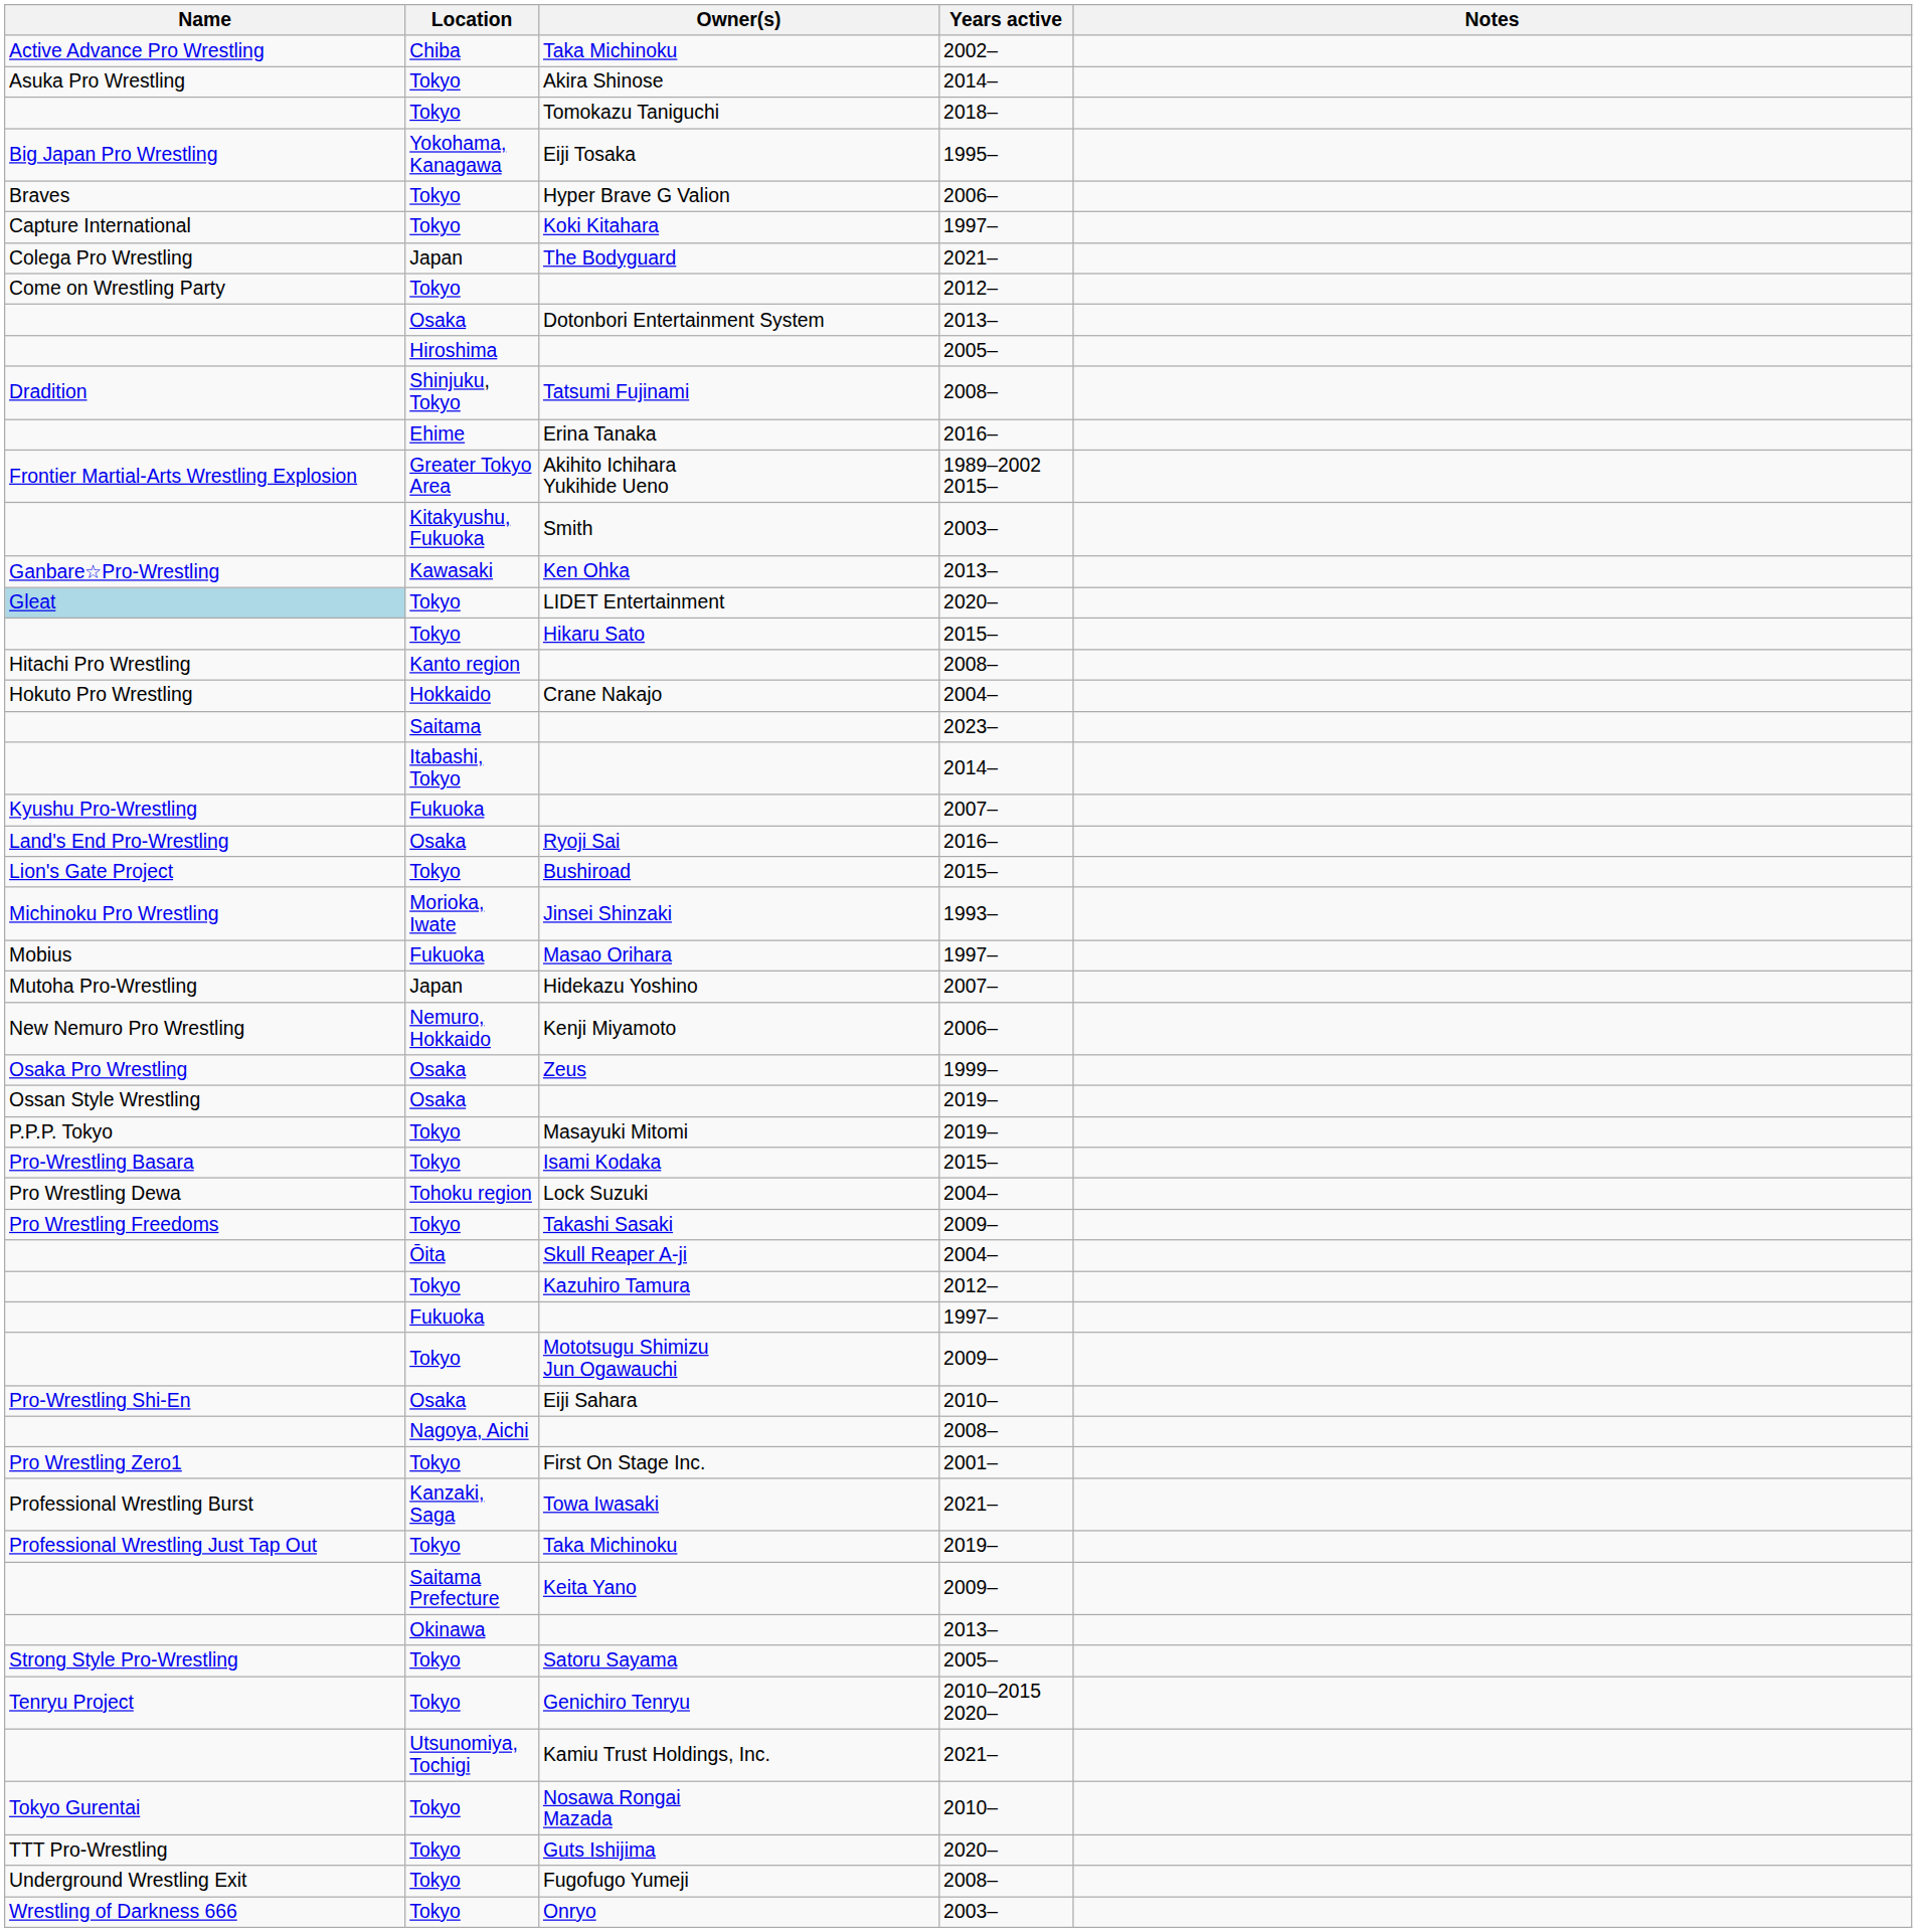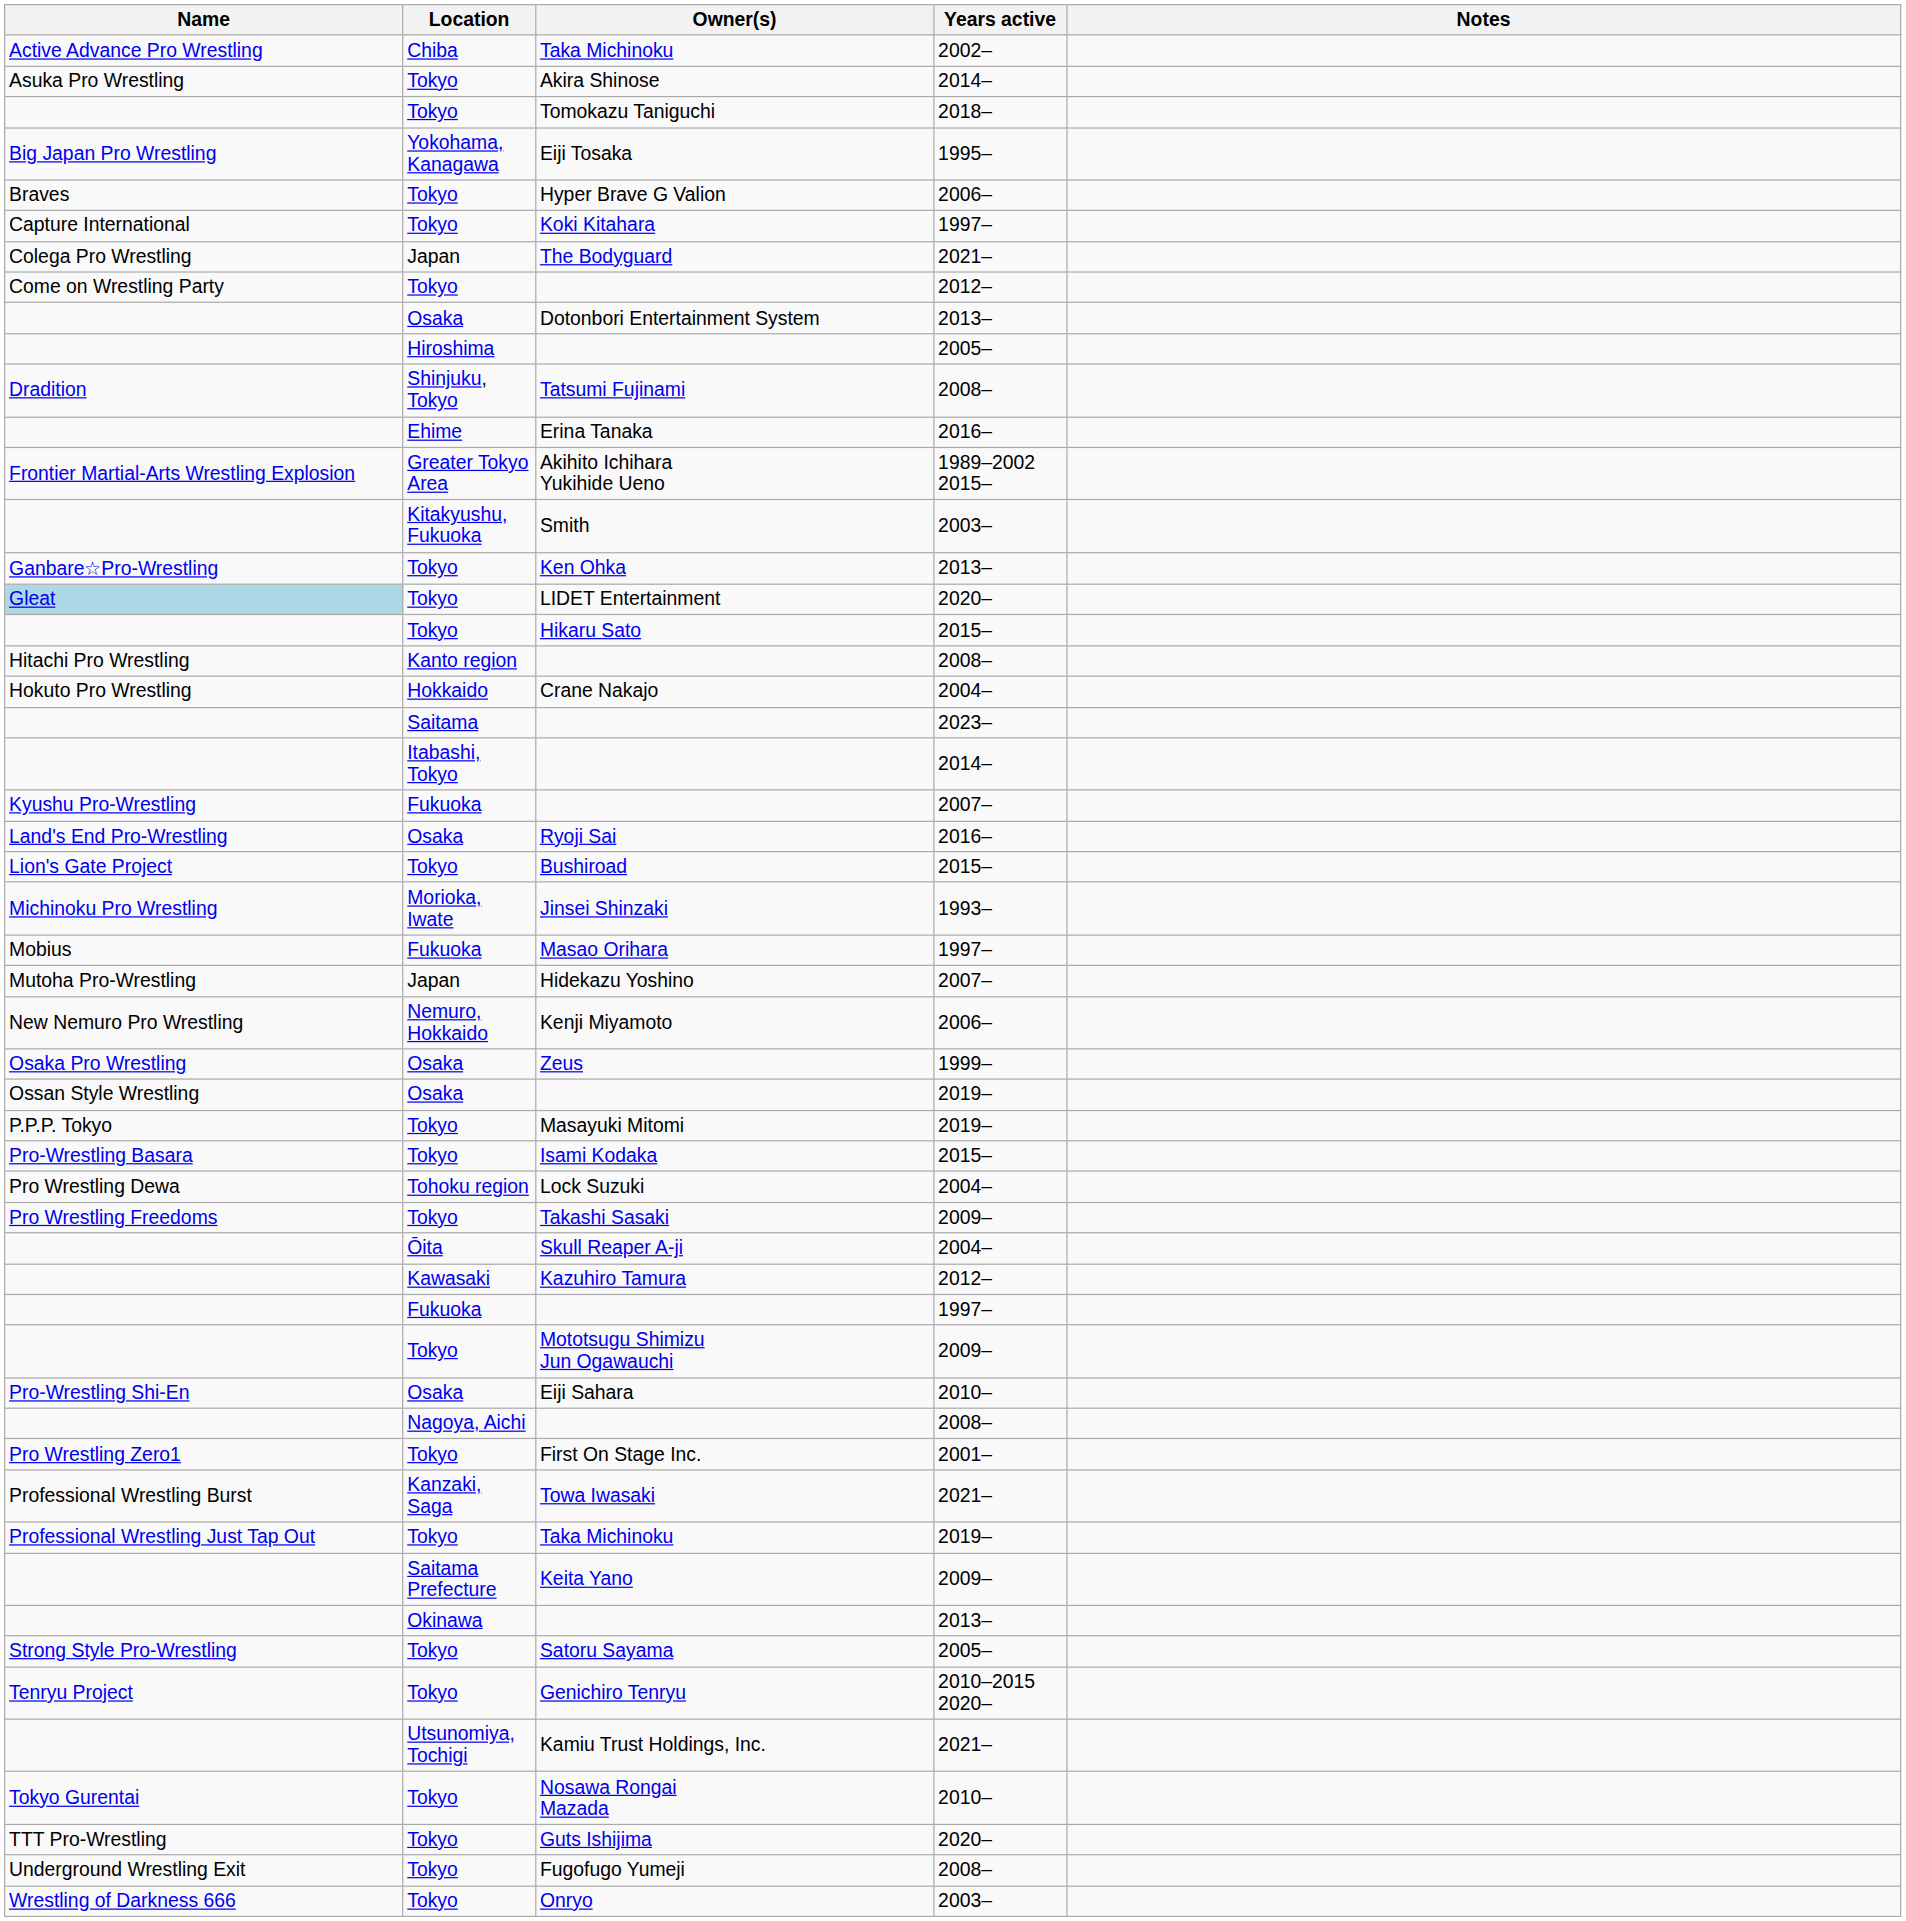 <table class="wikitable sortable">
 <tr>
 <th width="21%">Name</th>
 <th width="7%">Location</th>
 <th width="21%">Owner(s)</th>
 <th width="7%">Years active</th>
 <th width="55%">Notes</th>
 </tr>
 <tr>
 <td><a href='#'>Active Advance Pro Wrestling</a></td>
 <td><a href='#'>Chiba</a></td>
 <td><a href='#'>Taka Michinoku</a></td>
 <td>2002–</td>
 <td></td>
 </tr>
 <tr>
 <td>Asuka Pro Wrestling</td>
 <td><a href='#'>Tokyo</a></td>
 <td>Akira Shinose</td>
 <td>2014–</td>
 <td></td>
 </tr>
 <tr>
 <td></td>
 <td><a href='#'>Tokyo</a></td>
 <td>Tomokazu Taniguchi</td>
 <td>2018–</td>
 <td></td>
 </tr>
 <tr>
 <td><a href='#'>Big Japan Pro Wrestling</a></td>
 <td><a href='#'>Yokohama, Kanagawa</a></td>
 <td>Eiji Tosaka</td>
 <td>1995–</td>
 <td></td>
 </tr>
 <tr>
 <td>Braves</td>
 <td><a href='#'>Tokyo</a></td>
 <td>Hyper Brave G Valion</td>
 <td>2006–</td>
 <td></td>
 </tr>
 <tr>
 <td>Capture International</td>
 <td><a href='#'>Tokyo</a></td>
 <td><a href='#'>Koki Kitahara</a></td>
 <td>1997–</td>
 <td></td>
 </tr>
 <tr>
 <td>Colega Pro Wrestling</td>
 <td>Japan</td>
 <td><a href='#'>The Bodyguard</a></td>
 <td>2021–</td>
 <td></td>
 </tr>
 <tr>
 <td>Come on Wrestling Party</td>
 <td><a href='#'>Tokyo</a></td>
 <td></td>
 <td>2012–</td>
 <td></td>
 </tr>
 <tr>
 <td></td>
 <td><a href='#'>Osaka</a></td>
 <td>Dotonbori Entertainment System</td>
 <td>2013–</td>
 <td></td>
 </tr>
 <tr>
 <td></td>
 <td><a href='#'>Hiroshima</a></td>
 <td></td>
 <td>2005–</td>
 <td></td>
 </tr>
 <tr>
 <td><a href='#'>Dradition</a></td>
 <td><a href='#'>Shinjuku</a>, <a href='#'>Tokyo</a></td>
 <td><a href='#'>Tatsumi Fujinami</a></td>
 <td>2008–</td>
 <td></td>
 </tr>
 <tr>
 <td></td>
 <td><a href='#'>Ehime</a></td>
 <td>Erina Tanaka</td>
 <td>2016–</td>
 <td></td>
 </tr>
 <tr>
 <td><a href='#'>Frontier Martial-Arts Wrestling Explosion</a></td>
 <td><a href='#'>Greater Tokyo Area</a></td>
 <td>Akihito Ichihara<br>Yukihide Ueno</td>
 <td>1989–2002<br>2015–</td>
 <td></td>
 </tr>
 <tr>
 <td></td>
 <td><a href='#'>Kitakyushu, Fukuoka</a></td>
 <td>Smith</td>
 <td>2003–</td>
 <td></td>
 </tr>
 <tr>
 <td><a href='#'>Ganbare☆Pro-Wrestling</a></td>
-<td><a href='#'>Kawasaki</a></td>
+<td><a href='#'>Tokyo</a></td>
 <td><a href='#'>Ken Ohka</a></td>
 <td>2013–</td>
 <td></td>
 </tr>
 <tr>
 <td style="background: lightblue;"><a href='#'>Gleat</a></td>
 <td><a href='#'>Tokyo</a></td>
 <td>LIDET Entertainment</td>
 <td>2020–</td>
 <td></td>
 </tr>
 <tr>
 <td></td>
 <td><a href='#'>Tokyo</a></td>
 <td><a href='#'>Hikaru Sato</a></td>
 <td>2015–</td>
 <td></td>
 </tr>
 <tr>
 <td>Hitachi Pro Wrestling</td>
 <td><a href='#'>Kanto region</a></td>
 <td></td>
 <td>2008–</td>
 <td></td>
 </tr>
 <tr>
 <td>Hokuto Pro Wrestling</td>
 <td><a href='#'>Hokkaido</a></td>
 <td>Crane Nakajo</td>
 <td>2004–</td>
 <td></td>
 </tr>
 <tr>
 <td></td>
 <td><a href='#'>Saitama</a></td>
 <td></td>
 <td>2023–</td>
 <td></td>
 </tr>
 <tr>
 <td></td>
 <td><a href='#'>Itabashi, Tokyo</a></td>
 <td></td>
 <td>2014–</td>
 <td></td>
 </tr>
 <tr>
 <td><a href='#'>Kyushu Pro-Wrestling</a></td>
 <td><a href='#'>Fukuoka</a></td>
 <td></td>
 <td>2007–</td>
 <td></td>
 </tr>
 <tr>
 <td><a href='#'>Land's End Pro-Wrestling</a></td>
 <td><a href='#'>Osaka</a></td>
 <td><a href='#'>Ryoji Sai</a></td>
 <td>2016–</td>
 <td></td>
 </tr>
 <tr>
 <td><a href='#'>Lion's Gate Project</a></td>
 <td><a href='#'>Tokyo</a></td>
 <td><a href='#'>Bushiroad</a></td>
 <td>2015–</td>
 <td></td>
 </tr>
 <tr>
 <td><a href='#'>Michinoku Pro Wrestling</a></td>
 <td><a href='#'>Morioka, Iwate</a></td>
 <td><a href='#'>Jinsei Shinzaki</a></td>
 <td>1993–</td>
 <td></td>
 </tr>
 <tr>
 <td>Mobius</td>
 <td><a href='#'>Fukuoka</a></td>
 <td><a href='#'>Masao Orihara</a></td>
 <td>1997–</td>
 <td></td>
 </tr>
 <tr>
 <td>Mutoha Pro-Wrestling</td>
 <td>Japan</td>
 <td>Hidekazu Yoshino</td>
 <td>2007–</td>
 <td></td>
 </tr>
 <tr>
 <td>New Nemuro Pro Wrestling</td>
 <td><a href='#'>Nemuro, Hokkaido</a></td>
 <td>Kenji Miyamoto</td>
 <td>2006–</td>
 <td></td>
 </tr>
 <tr>
 <td><a href='#'>Osaka Pro Wrestling</a></td>
 <td><a href='#'>Osaka</a></td>
 <td><a href='#'>Zeus</a></td>
 <td>1999–</td>
 <td></td>
 </tr>
 <tr>
 <td>Ossan Style Wrestling</td>
 <td><a href='#'>Osaka</a></td>
 <td></td>
 <td>2019–</td>
 <td></td>
 </tr>
 <tr>
 <td>P.P.P. Tokyo</td>
 <td><a href='#'>Tokyo</a></td>
 <td>Masayuki Mitomi</td>
 <td>2019–</td>
 <td></td>
 </tr>
 <tr>
 <td><a href='#'>Pro-Wrestling Basara</a></td>
 <td><a href='#'>Tokyo</a></td>
 <td><a href='#'>Isami Kodaka</a></td>
 <td>2015–</td>
 <td></td>
 </tr>
 <tr>
 <td>Pro Wrestling Dewa</td>
 <td><a href='#'>Tohoku region</a></td>
 <td>Lock Suzuki</td>
 <td>2004–</td>
 <td></td>
 </tr>
 <tr>
 <td><a href='#'>Pro Wrestling Freedoms</a></td>
 <td><a href='#'>Tokyo</a></td>
 <td><a href='#'>Takashi Sasaki</a></td>
 <td>2009–</td>
 <td></td>
 </tr>
 <tr>
 <td></td>
 <td><a href='#'>Ōita</a></td>
 <td><a href='#'>Skull Reaper A-ji</a></td>
 <td>2004–</td>
 <td></td>
 </tr>
 <tr>
 <td></td>
-<td><a href='#'>Tokyo</a></td>
+<td><a href='#'>Kawasaki</a></td>
 <td><a href='#'>Kazuhiro Tamura</a></td>
 <td>2012–</td>
 <td></td>
 </tr>
 <tr>
 <td></td>
 <td><a href='#'>Fukuoka</a></td>
 <td></td>
 <td>1997–</td>
 <td></td>
 </tr>
 <tr>
 <td></td>
 <td><a href='#'>Tokyo</a></td>
 <td><a href='#'>Mototsugu Shimizu</a><br><a href='#'>Jun Ogawauchi</a></td>
 <td>2009–</td>
 <td></td>
 </tr>
 <tr>
 <td><a href='#'>Pro-Wrestling Shi-En</a></td>
 <td><a href='#'>Osaka</a></td>
 <td>Eiji Sahara</td>
 <td>2010–</td>
 <td></td>
 </tr>
 <tr>
 <td></td>
 <td><a href='#'>Nagoya, Aichi</a></td>
 <td></td>
 <td>2008–</td>
 <td></td>
 </tr>
 <tr>
 <td><a href='#'>Pro Wrestling Zero1</a></td>
 <td><a href='#'>Tokyo</a></td>
 <td>First On Stage Inc.</td>
 <td>2001–</td>
 <td></td>
 </tr>
 <tr>
 <td>Professional Wrestling Burst</td>
 <td><a href='#'>Kanzaki, Saga</a></td>
 <td><a href='#'>Towa Iwasaki</a></td>
 <td>2021–</td>
 <td></td>
 </tr>
 <tr>
 <td><a href='#'>Professional Wrestling Just Tap Out</a></td>
 <td><a href='#'>Tokyo</a></td>
 <td><a href='#'>Taka Michinoku</a></td>
 <td>2019–</td>
 <td></td>
 </tr>
 <tr>
 <td></td>
 <td><a href='#'>Saitama Prefecture</a></td>
 <td><a href='#'>Keita Yano</a></td>
 <td>2009–</td>
 <td></td>
 </tr>
 <tr>
 <td></td>
 <td><a href='#'>Okinawa</a></td>
 <td></td>
 <td>2013–</td>
 <td></td>
 </tr>
 <tr>
 <td><a href='#'>Strong Style Pro-Wrestling</a></td>
 <td><a href='#'>Tokyo</a></td>
 <td><a href='#'>Satoru Sayama</a></td>
 <td>2005–</td>
 <td></td>
 </tr>
 <tr>
 <td><a href='#'>Tenryu Project</a></td>
 <td><a href='#'>Tokyo</a></td>
 <td><a href='#'>Genichiro Tenryu</a></td>
 <td>2010–2015 <br> 2020–</td>
 <td></td>
 </tr>
 <tr>
 <td></td>
 <td><a href='#'>Utsunomiya, Tochigi</a></td>
 <td>Kamiu Trust Holdings, Inc.</td>
 <td>2021–</td>
 <td></td>
 </tr>
 <tr>
 <td><a href='#'>Tokyo Gurentai</a></td>
 <td><a href='#'>Tokyo</a></td>
 <td><a href='#'>Nosawa Rongai</a><br><a href='#'>Mazada</a></td>
 <td>2010–</td>
 <td></td>
 </tr>
 <tr>
 <td>TTT Pro-Wrestling</td>
 <td><a href='#'>Tokyo</a></td>
 <td><a href='#'>Guts Ishijima</a></td>
 <td>2020–</td>
 <td></td>
 </tr>
 <tr>
 <td>Underground Wrestling Exit</td>
 <td><a href='#'>Tokyo</a></td>
 <td>Fugofugo Yumeji</td>
 <td>2008–</td>
 <td></td>
 </tr>
 <tr>
 <td><a href='#'>Wrestling of Darkness 666</a></td>
 <td><a href='#'>Tokyo</a></td>
 <td><a href='#'>Onryo</a></td>
 <td>2003–</td>
 <td></td>
 </tr>
 </table>
